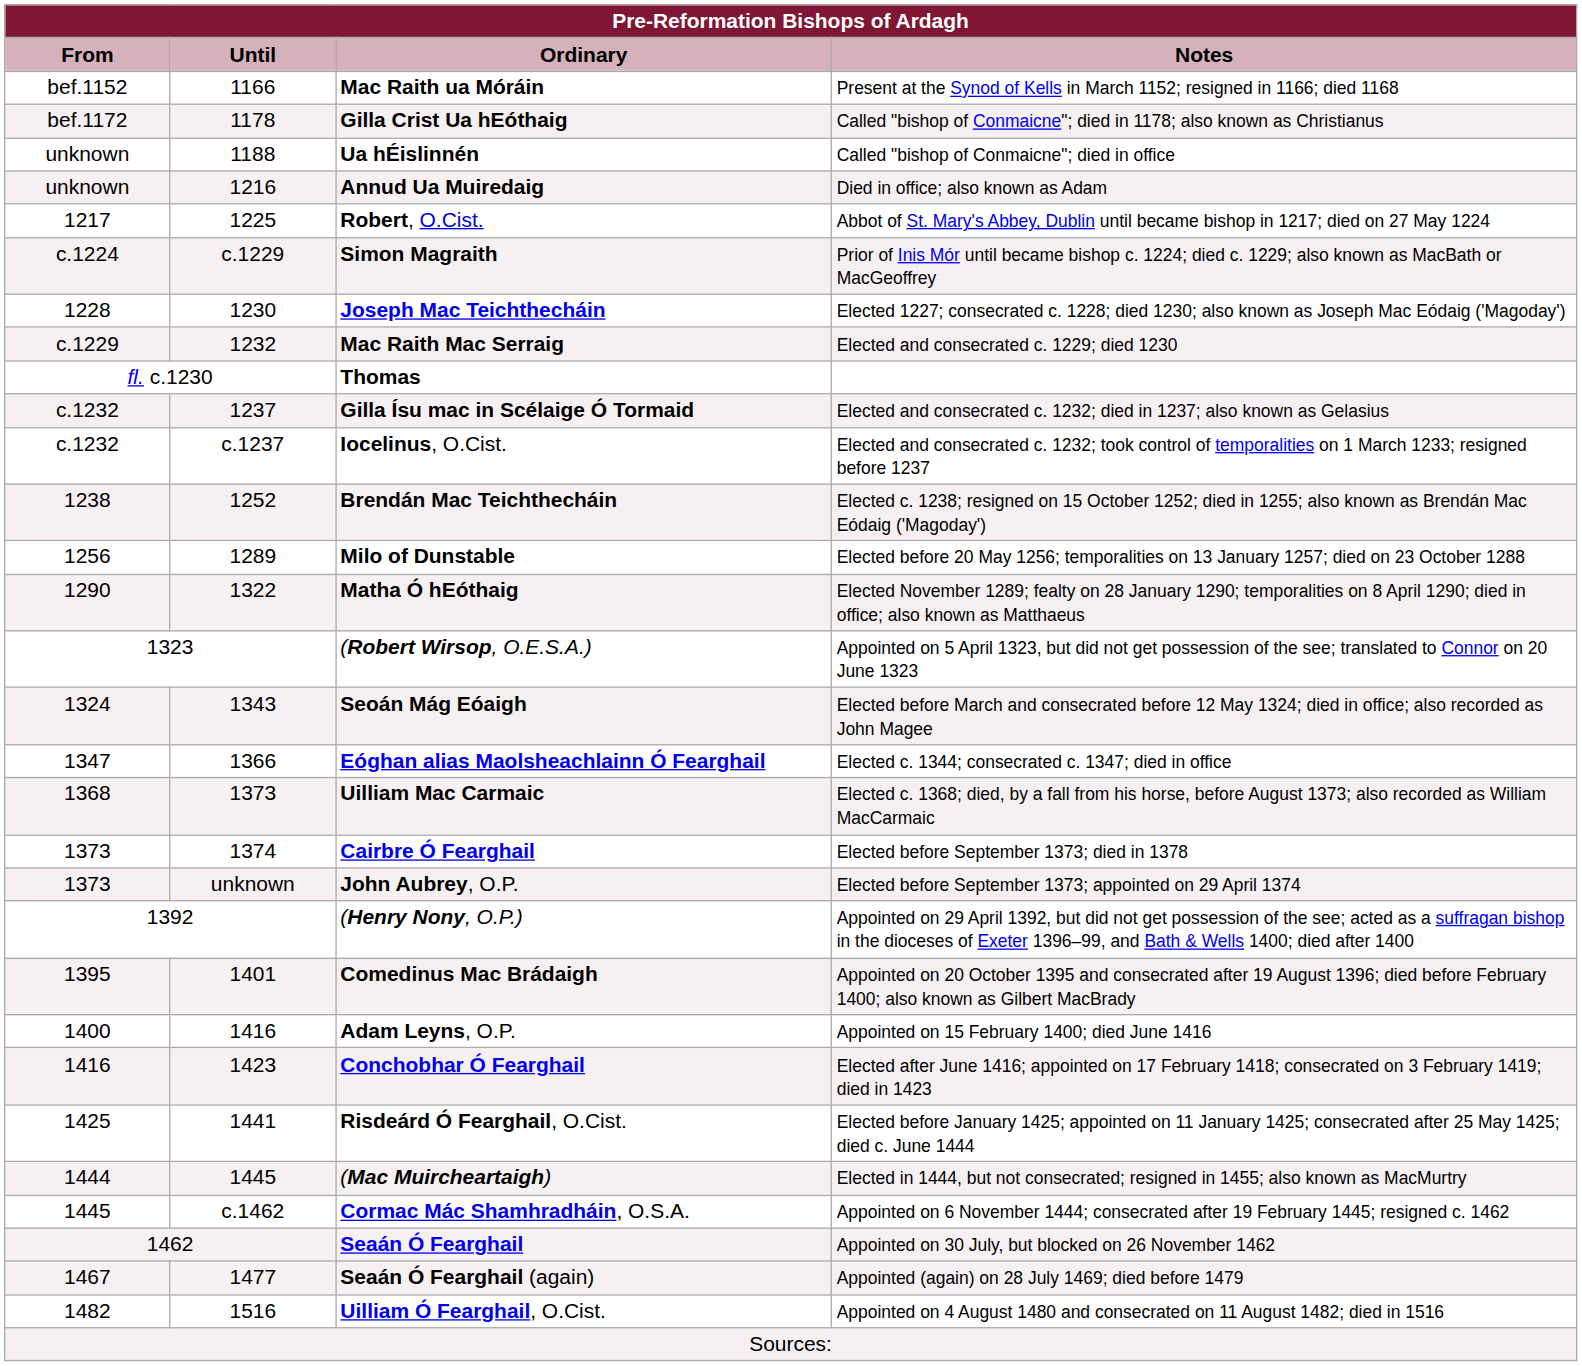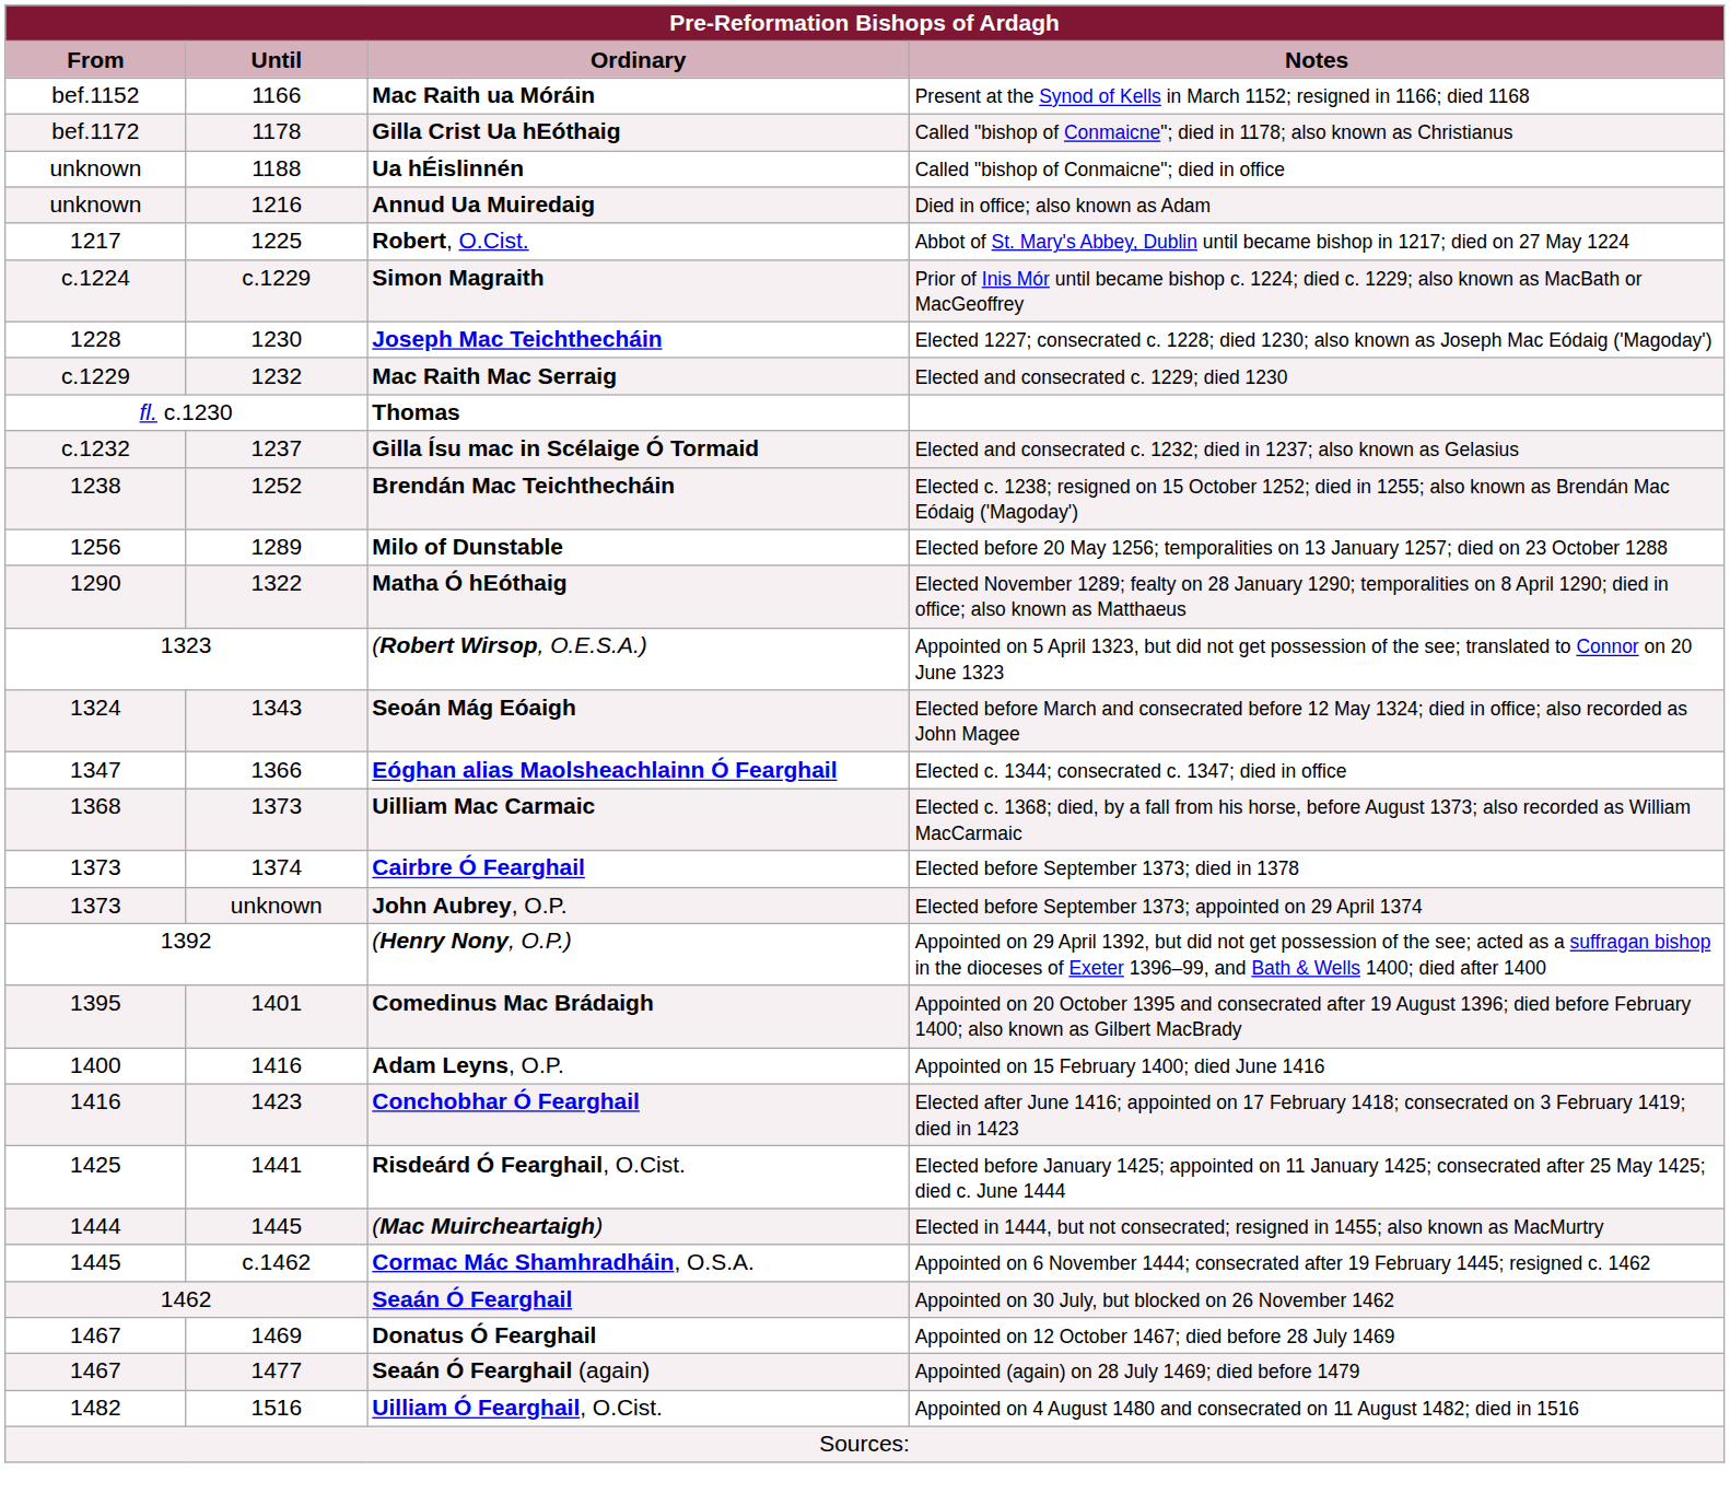 <table class="wikitable" style="width:95%;" border="1" cellpadding="2">
 <tr>
 <th colspan="4" style="background-color: #7F1734; color: white;">Pre-Reformation Bishops of Ardagh</th>
 </tr>
 <tr align=center>
 <th style="background-color: #D4B1BB; width: 10%;">From</th>
 <th style="background-color: #D4B1BB; width: 10%;">Until</th>
 <th style="background-color: #D4B1BB; width: 30%;">Ordinary</th>
 <th style="background-color: #D4B1BB; width: 45%;">Notes</th>
 </tr>
 <tr valign=top bgcolor="white">
 <td align=center>bef.1152</td>
 <td align=center>1166</td>
 <td><strong>Mac Raith ua Móráin</strong></td>
 <td><small>Present at the <a href='#'>Synod of Kells</a> in March 1152; resigned in 1166; died 1168</small></td>
 </tr>
 <tr valign=top bgcolor="#F7F0F2">
 <td align=center>bef.1172</td>
 <td align=center>1178</td>
 <td><strong>Gilla Crist Ua hEóthaig</strong></td>
 <td><small>Called "bishop of <a href='#'>Conmaicne</a>"; died in 1178; also known as Christianus</small></td>
 </tr>
 <tr valign=top bgcolor="white">
 <td align=center>unknown</td>
 <td align=center>1188</td>
 <td><strong>Ua hÉislinnén</strong></td>
 <td><small>Called "bishop of Conmaicne"; died in office</small></td>
 </tr>
 <tr valign=top bgcolor="#F7F0F2">
 <td align=center>unknown</td>
 <td align=center>1216</td>
 <td><strong>Annud Ua Muiredaig</strong></td>
 <td><small>Died in office; also known as Adam</small></td>
 </tr>
 <tr valign=top bgcolor="white">
 <td align=center>1217</td>
 <td align=center>1225</td>
 <td><strong>Robert</strong>, <a href='#'>O.Cist.</a></td>
 <td><small>Abbot of <a href='#'>St. Mary's Abbey, Dublin</a> until became bishop in 1217; died on 27 May 1224</small></td>
 </tr>
 <tr valign=top bgcolor="#F7F0F2">
 <td align=center>c.1224</td>
 <td align=center>c.1229</td>
 <td><strong>Simon Magraith</strong></td>
 <td><small>Prior of <a href='#'>Inis Mór</a> until became bishop c. 1224; died c. 1229; also known as MacBath or MacGeoffrey</small></td>
 </tr>
 <tr valign=top bgcolor="white">
 <td align=center>1228</td>
 <td align=center>1230</td>
 <td><strong><a href='#'>Joseph Mac Teichthecháin</a></strong></td>
 <td><small>Elected 1227; consecrated c. 1228; died 1230; also known as Joseph Mac Eódaig ('Magoday')</small></td>
 </tr>
 <tr valign=top bgcolor="#F7F0F2">
 <td align=center>c.1229</td>
 <td align=center>1232</td>
 <td><strong>Mac Raith Mac Serraig</strong></td>
 <td><small>Elected and consecrated c. 1229; died 1230</small></td>
 </tr>
 <tr valign=top bgcolor="white">
 <td colspan=2 align=center><a href='#'><em>fl.</em></a> c.1230</td>
 <td><strong>Thomas</strong></td>
 <td><small></small></td>
 </tr>
 <tr valign=top bgcolor="#F7F0F2">
 <td align=center>c.1232</td>
 <td align=center>1237</td>
 <td><strong>Gilla Ísu mac in Scélaige Ó Tormaid</strong> </td>
 <td><small>Elected and consecrated c. 1232; died in 1237; also known as Gelasius</small></td>
-</tr>
-<tr valign=top bgcolor="white">
-<td align=center>c.1232</td>
-<td align=center>c.1237</td>
-<td><strong>Iocelinus</strong>, O.Cist. </td>
-<td><small>Elected and consecrated c. 1232; took control of <a href='#'>temporalities</a> on 1 March 1233; resigned before 1237</small></td>
 </tr>
 <tr valign=top bgcolor="#F7F0F2">
 <td align=center>1238</td>
 <td align=center>1252</td>
 <td><strong>Brendán Mac Teichthecháin</strong></td>
 <td><small>Elected c. 1238; resigned on 15 October 1252; died in 1255; also known as Brendán Mac Eódaig ('Magoday')</small></td>
 </tr>
 <tr valign=top bgcolor="white">
 <td align=center>1256</td>
 <td align=center>1289</td>
 <td><strong>Milo of Dunstable</strong></td>
 <td><small>Elected before 20 May 1256; temporalities on 13 January 1257; died on 23 October 1288</small></td>
 </tr>
 <tr valign=top bgcolor="#F7F0F2">
 <td align=center>1290</td>
 <td align=center>1322</td>
 <td><strong>Matha Ó hEóthaig</strong></td>
 <td><small>Elected November 1289; fealty on 28 January 1290; temporalities on 8 April 1290; died in office; also known as Matthaeus</small></td>
 </tr>
 <tr valign=top bgcolor="white">
 <td colspan=2 align=center>1323</td>
 <td><em>(<strong>Robert Wirsop</strong>, O.E.S.A.)</em></td>
 <td><small>Appointed on 5 April 1323, but did not get possession of the see; translated to <a href='#'>Connor</a> on 20 June 1323</small></td>
 </tr>
 <tr valign=top bgcolor="#F7F0F2">
 <td align=center>1324</td>
 <td align=center>1343</td>
 <td><strong>Seoán Mág Eóaigh</strong></td>
 <td><small>Elected before March and consecrated before 12 May 1324; died in office; also recorded as John Magee</small></td>
 </tr>
 <tr valign=top bgcolor="white">
 <td align=center>1347</td>
 <td align=center>1366</td>
 <td><strong><a href='#'>Eóghan alias Maolsheachlainn Ó Fearghail</a></strong></td>
 <td><small>Elected c. 1344; consecrated c. 1347; died in office</small></td>
 </tr>
 <tr valign=top bgcolor="#F7F0F2">
 <td align=center>1368</td>
 <td align=center>1373</td>
 <td><strong>Uilliam Mac Carmaic</strong></td>
 <td><small>Elected c. 1368; died, by a fall from his horse, before August 1373; also recorded as William MacCarmaic</small></td>
 </tr>
 <tr valign=top bgcolor="white">
 <td align=center>1373</td>
 <td align=center>1374</td>
 <td><strong><a href='#'>Cairbre Ó Fearghail</a></strong> </td>
 <td><small>Elected before September 1373; died in 1378</small></td>
 </tr>
 <tr valign=top bgcolor="#F7F0F2">
 <td align=center>1373</td>
 <td align=center>unknown</td>
 <td><strong>John Aubrey</strong>, O.P. </td>
 <td><small>Elected before September 1373; appointed on 29 April 1374</small></td>
 </tr>
 <tr valign=top bgcolor="white">
 <td colspan=2 align=center>1392</td>
 <td><em>(<strong>Henry Nony</strong>, O.P.)</em></td>
 <td><small>Appointed on 29 April 1392, but did not get possession of the see; acted as a <a href='#'>suffragan bishop</a> in the dioceses of <a href='#'>Exeter</a> 1396–99, and <a href='#'>Bath & Wells</a> 1400; died after 1400</small></td>
 </tr>
 <tr valign=top bgcolor="#F7F0F2">
 <td align=center>1395</td>
 <td align=center>1401</td>
 <td><strong>Comedinus Mac Brádaigh</strong></td>
 <td><small>Appointed on 20 October 1395 and consecrated after 19 August 1396; died before February 1400; also known as Gilbert MacBrady</small></td>
 </tr>
 <tr valign=top bgcolor="white">
 <td align=center>1400</td>
 <td align=center>1416</td>
 <td><strong>Adam Leyns</strong>, O.P.</td>
 <td><small>Appointed on 15 February 1400; died June 1416</small></td>
 </tr>
 <tr valign=top bgcolor="#F7F0F2">
 <td align=center>1416</td>
 <td align=center>1423</td>
 <td><strong><a href='#'>Conchobhar Ó Fearghail</a></strong></td>
 <td><small>Elected after June 1416; appointed on 17 February 1418; consecrated on 3 February 1419; died in 1423</small></td>
 </tr>
 <tr valign=top bgcolor="white">
 <td align=center>1425</td>
 <td align=center>1441</td>
 <td><strong>Risdeárd Ó Fearghail</strong>, O.Cist.</td>
 <td><small>Elected before January 1425; appointed on 11 January 1425; consecrated after 25 May 1425; died c. June 1444</small></td>
 </tr>
 <tr valign=top bgcolor="#F7F0F2">
 <td align=center>1444</td>
 <td align=center>1445</td>
 <td><em>(<strong>Mac Muircheartaigh</strong>)</em></td>
 <td><small>Elected in 1444, but not consecrated; resigned in 1455; also known as MacMurtry</small></td>
 </tr>
 <tr valign=top bgcolor="white">
 <td align=center>1445</td>
 <td align=center>c.1462</td>
 <td><strong><a href='#'>Cormac Mác Shamhradháin</a></strong>, O.S.A.</td>
 <td><small>Appointed on 6 November 1444; consecrated after 19 February 1445; resigned c. 1462</small></td>
 </tr>
 <tr valign=top bgcolor="#F7F0F2">
 <td colspan=2 align=center>1462</td>
 <td><strong><a href='#'>Seaán Ó Fearghail</a></strong> </td>
 <td><small>Appointed on 30 July, but blocked on 26 November 1462</small></td>
 </tr>
+<tr valign=top bgcolor="white">
+<td align=center>1467</td>
+<td align=center>1469</td>
+<td><strong>Donatus Ó Fearghail</strong></td>
+<td><small>Appointed on 12 October 1467; died before 28 July 1469</small></td>
+</tr>
 <tr valign=top bgcolor="#F7F0F2">
 <td align=center>1467</td>
 <td align=center>1477</td>
 <td><strong>Seaán Ó Fearghail</strong> (again)</td>
 <td><small>Appointed (again) on 28 July 1469; died before 1479</small></td>
 </tr>
 <tr valign=top bgcolor="white">
 <td align=center>1482</td>
 <td align=center>1516</td>
 <td><strong><a href='#'>Uilliam Ó Fearghail</a></strong>, O.Cist.</td>
 <td><small>Appointed on 4 August 1480 and consecrated on 11 August 1482; died in 1516</small></td>
 </tr>
 <tr valign=top bgcolor="#F7F0F2">
 <td colspan="4" style="text-align: center;">Sources:</td>
 </tr>
 </table>
